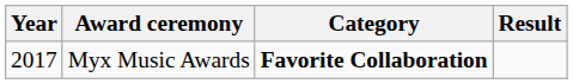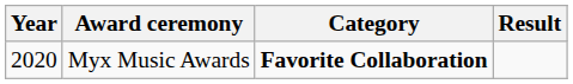 <table class="wikitable">
 <tr>
 <th>Year</th>
 <th>Award ceremony</th>
 <th>Category</th>
 <th>Result</th>
 </tr>
 <tr>
-<td>2017</td>
+<td>2020</td>
 <td>Myx Music Awards</td>
 <td><strong>Favorite Collaboration</strong></td>
 <td></td>
 </tr>
 </table>
